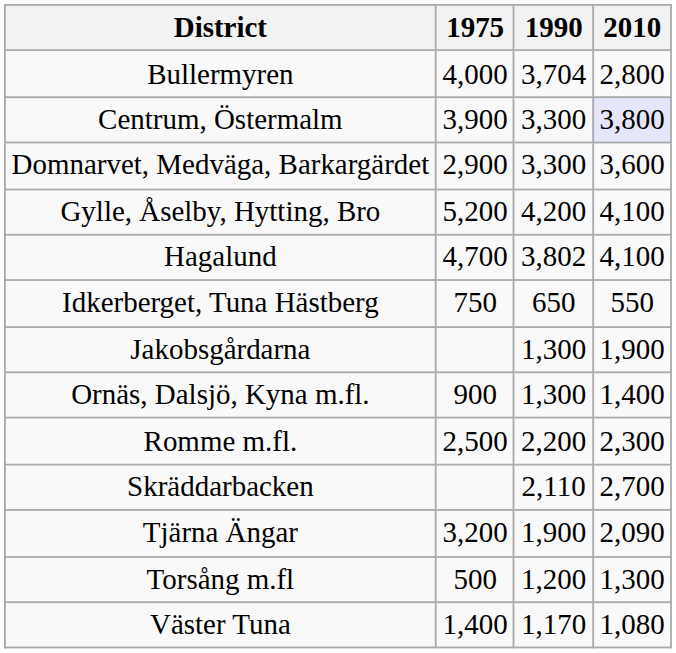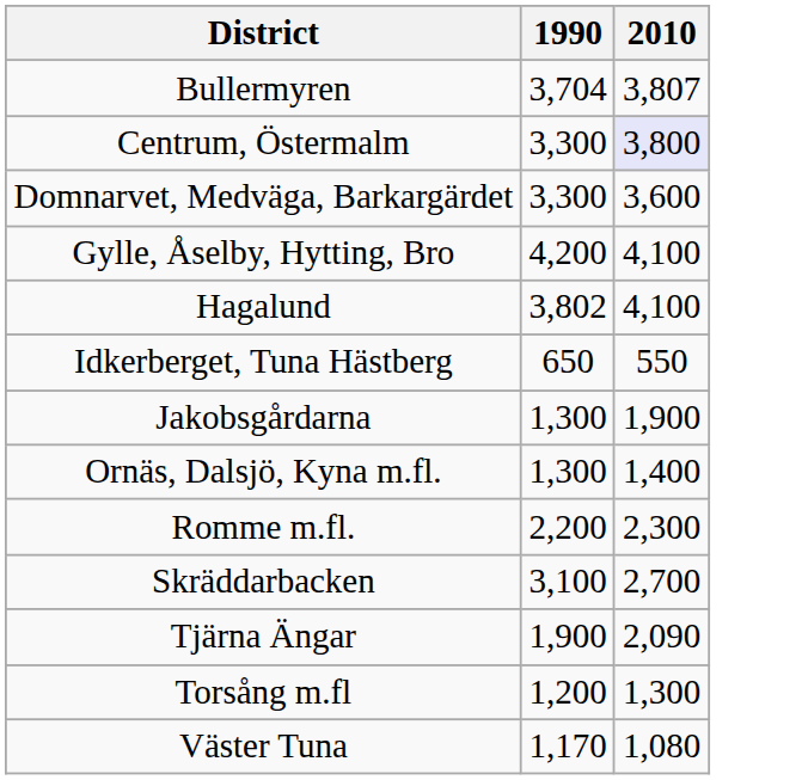 <table class="wikitable sortable">
 <tr align=center>
 <th>District</th>
-<th>1975</th>
 <th>1990</th>
 <th>2010</th>
 </tr>
 <tr>
 <td align=center>Bullermyren</td>
-<td align=center>4,000</td>
 <td align=center>3,704</td>
-<td>2,800</td>
+<td>3,807</td>
 </tr>
 <tr>
 <td align=center>Centrum, Östermalm</td>
-<td align=center>3,900</td>
 <td align=center>3,300</td>
 <td style="background: lavender;">3,800</td>
 </tr>
 <tr>
 <td align=center>Domnarvet, Medväga, Barkargärdet</td>
-<td align=center>2,900</td>
 <td align=center>3,300</td>
 <td>3,600</td>
 </tr>
 <tr>
 <td align=center>Gylle, Åselby, Hytting, Bro</td>
-<td align=center>5,200</td>
 <td align=center>4,200</td>
 <td>4,100</td>
 </tr>
 <tr>
 <td align=center>Hagalund</td>
-<td align=center>4,700</td>
 <td align=center>3,802</td>
 <td>4,100</td>
 </tr>
 <tr>
 <td align=center>Idkerberget, Tuna Hästberg</td>
-<td align=center>750</td>
 <td align=center>650</td>
 <td align=center>550</td>
 </tr>
 <tr>
 <td align=center>Jakobsgårdarna</td>
-<td align=center></td>
 <td align=center>1,300</td>
 <td>1,900</td>
 </tr>
 <tr>
 <td align=center>Ornäs, Dalsjö, Kyna m.fl.</td>
-<td align=center>900</td>
 <td align=center>1,300</td>
 <td>1,400</td>
 </tr>
 <tr>
 <td align=center>Romme m.fl.</td>
-<td align=center>2,500</td>
 <td align=center>2,200</td>
 <td>2,300</td>
 </tr>
 <tr>
 <td align=center>Skräddarbacken</td>
-<td align=center></td>
-<td align=center>2,110</td>
+<td align=center>3,100</td>
 <td>2,700</td>
 </tr>
 <tr>
 <td align=center>Tjärna Ängar</td>
-<td align=center>3,200</td>
 <td align=center>1,900</td>
 <td>2,090</td>
 </tr>
 <tr>
 <td align=center>Torsång m.fl</td>
-<td align=center>500</td>
 <td align=center>1,200</td>
 <td>1,300</td>
 </tr>
 <tr>
 <td align=center>Väster Tuna</td>
-<td align=center>1,400</td>
 <td align=center>1,170</td>
 <td>1,080</td>
 </tr>
 </table>
